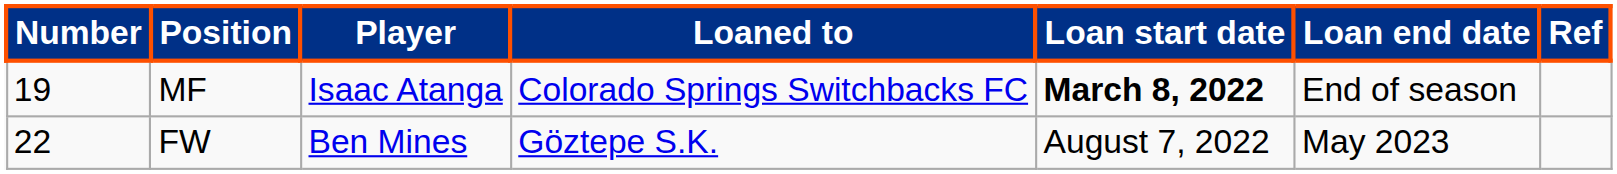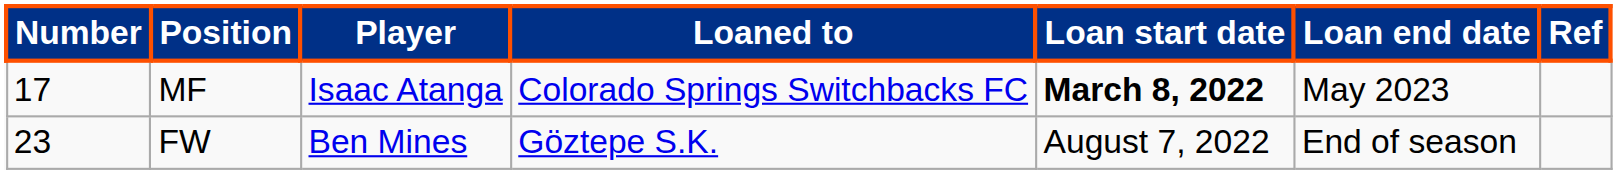 <table class="wikitable sortable" style="text-align:left; font-size:100%;">
 <tr>
 <th style="background:#003087; color:#FFFFFF; border:2px solid #FE5000;" scope="col">Number</th>
 <th style="background:#003087; color:#FFFFFF; border:2px solid #FE5000;" scope="col">Position</th>
 <th style="background:#003087; color:#FFFFFF; border:2px solid #FE5000;" scope="col">Player</th>
 <th style="background:#003087; color:#FFFFFF; border:2px solid #FE5000;" scope="col">Loaned to</th>
 <th style="background:#003087; color:#FFFFFF; border:2px solid #FE5000;" scope="col">Loan start date</th>
 <th style="background:#003087; color:#FFFFFF; border:2px solid #FE5000;" scope="col">Loan end date</th>
 <th style="background:#003087; color:#FFFFFF; border:2px solid #FE5000;" scope="col">Ref</th>
 </tr>
 <tr>
-<td>19</td>
+<td>17</td>
 <td>MF</td>
 <td> <a href='#'>Isaac Atanga</a></td>
 <td> <a href='#'>Colorado Springs Switchbacks FC</a></td>
 <td><strong>March 8, 2022</strong></td>
-<td>End of season</td>
+<td>May 2023</td>
 <td></td>
 </tr>
 <tr>
-<td>22</td>
+<td>23</td>
 <td>FW</td>
 <td> <a href='#'>Ben Mines</a></td>
 <td> <a href='#'>Göztepe S.K.</a></td>
 <td>August 7, 2022</td>
-<td>May 2023</td>
+<td>End of season</td>
 <td></td>
 </tr>
 </table>
